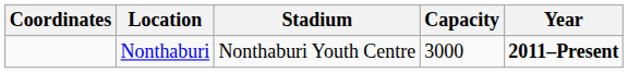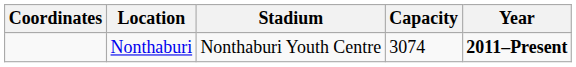 <table class="wikitable sortable">
 <tr>
 <th>Coordinates</th>
 <th>Location</th>
 <th>Stadium</th>
 <th>Capacity</th>
 <th>Year</th>
 </tr>
 <tr>
 <td></td>
 <td><a href='#'>Nonthaburi</a></td>
 <td>Nonthaburi Youth Centre</td>
-<td>3000</td>
+<td>3074</td>
 <td><strong>2011–Present</strong></td>
 </tr>
 </table>
